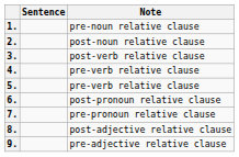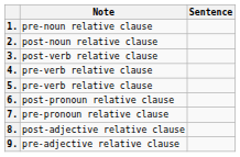 <table class="wikitable">
 <tr>
 <th></th>
+<th>Note</th>
 <th>Sentence</th>
-<th>Note</th>
 </tr>
 <tr>
 <th>1.</th>
+<td>pre-noun relative clause</td>
 <td></td>
-<td>pre-noun relative clause</td>
 </tr>
 <tr>
 <th>2.</th>
+<td>post-noun relative clause</td>
 <td></td>
-<td>post-noun relative clause</td>
 </tr>
 <tr>
 <th>3.</th>
+<td>post-verb relative clause</td>
 <td></td>
-<td>post-verb relative clause</td>
 </tr>
 <tr>
 <th>4.</th>
+<td>pre-verb relative clause</td>
 <td></td>
-<td>pre-verb relative clause</td>
 </tr>
 <tr>
 <th>5.</th>
+<td>pre-verb relative clause</td>
 <td></td>
-<td>pre-verb relative clause</td>
 </tr>
 <tr>
 <th>6.</th>
+<td>post-pronoun relative clause</td>
 <td></td>
-<td>post-pronoun relative clause</td>
 </tr>
 <tr>
 <th>7.</th>
+<td>pre-pronoun relative clause</td>
 <td></td>
-<td>pre-pronoun relative clause</td>
 </tr>
 <tr>
 <th>8.</th>
+<td>post-adjective relative clause</td>
 <td></td>
-<td>post-adjective relative clause</td>
 </tr>
 <tr>
 <th>9.</th>
+<td>pre-adjective relative clause</td>
 <td></td>
-<td>pre-adjective relative clause</td>
 </tr>
 </table>
